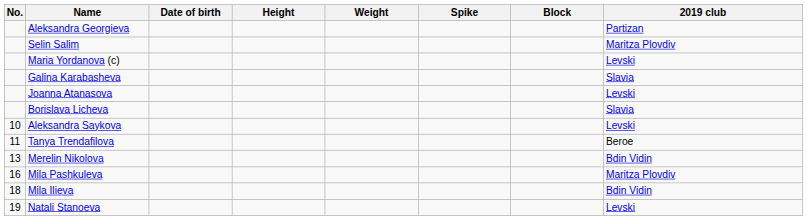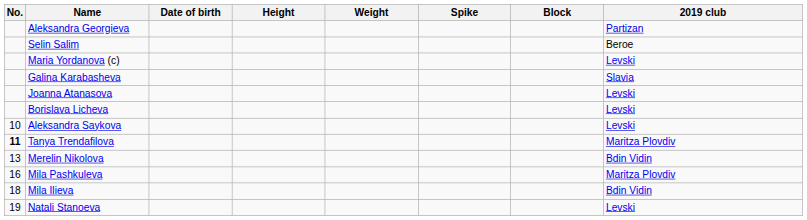 <table class="wikitable sortable" style="font-size:100%; text-align:center;">
 <tr>
 <th>No.</th>
 <th style="width:12em">Name</th>
 <th style="width:8em">Date of birth</th>
 <th style="width:9em">Height</th>
 <th style="width:9em">Weight</th>
 <th style="width:9em">Spike</th>
 <th style="width:9em">Block</th>
 <th style="width:20em">2019 club</th>
 </tr>
 <tr>
 <td></td>
 <td align=left><a href='#'>Aleksandra Georgieva</a></td>
 <td align=right></td>
 <td></td>
 <td></td>
 <td></td>
 <td></td>
 <td align=left> <a href='#'>Partizan</a></td>
 </tr>
 <tr>
 <td></td>
 <td align=left><a href='#'>Selin Salim</a></td>
 <td align=right></td>
 <td></td>
 <td></td>
 <td></td>
 <td></td>
-<td align=left> <a href='#'>Maritza Plovdiv</a></td>
+<td align=left> Beroe</td>
 </tr>
 <tr>
 <td></td>
 <td align=left><a href='#'>Maria Yordanova</a> (c)</td>
 <td align=right></td>
 <td></td>
 <td></td>
 <td></td>
 <td></td>
 <td align=left> <a href='#'>Levski</a></td>
 </tr>
 <tr>
 <td></td>
 <td align=left><a href='#'>Galina Karabasheva</a></td>
 <td align=right></td>
 <td></td>
 <td></td>
 <td></td>
 <td></td>
 <td align=left> <a href='#'>Slavia</a></td>
 </tr>
 <tr>
 <td></td>
 <td align=left><a href='#'>Joanna Atanasova</a></td>
 <td align=right></td>
 <td></td>
 <td></td>
 <td></td>
 <td></td>
 <td align=left> <a href='#'>Levski</a></td>
 </tr>
 <tr>
 <td></td>
 <td align=left><a href='#'>Borislava Licheva</a></td>
 <td align=right></td>
 <td></td>
 <td></td>
 <td></td>
 <td></td>
-<td align=left> <a href='#'>Slavia</a></td>
+<td align=left> <a href='#'>Levski</a></td>
 </tr>
 <tr>
 <td>10</td>
 <td align=left><a href='#'>Aleksandra Saykova</a></td>
 <td align=right></td>
 <td></td>
 <td></td>
 <td></td>
 <td></td>
 <td align=left> <a href='#'>Levski</a></td>
 </tr>
 <tr>
-<td>11</td>
+<td><strong>11</strong></td>
 <td align=left><a href='#'>Tanya Trendafilova</a></td>
 <td align=right></td>
 <td></td>
 <td></td>
 <td></td>
 <td></td>
-<td align=left> Beroe</td>
+<td align=left> <a href='#'>Maritza Plovdiv</a></td>
 </tr>
 <tr>
 <td>13</td>
 <td align=left><a href='#'>Merelin Nikolova</a></td>
 <td align=right></td>
 <td></td>
 <td></td>
 <td></td>
 <td></td>
 <td align=left> <a href='#'>Bdin Vidin</a></td>
 </tr>
 <tr>
 <td>16</td>
 <td align=left><a href='#'>Mila Pashkuleva</a></td>
 <td align=right></td>
 <td></td>
 <td></td>
 <td></td>
 <td></td>
 <td align=left> <a href='#'>Maritza Plovdiv</a></td>
 </tr>
 <tr>
 <td>18</td>
 <td align=left><a href='#'>Mila Ilieva</a></td>
 <td align=right></td>
 <td></td>
 <td></td>
 <td></td>
 <td></td>
 <td align=left> <a href='#'>Bdin Vidin</a></td>
 </tr>
 <tr>
 <td>19</td>
 <td align=left><a href='#'>Natali Stanoeva</a></td>
 <td align=right></td>
 <td></td>
 <td></td>
 <td></td>
 <td></td>
 <td align=left> <a href='#'>Levski</a></td>
 </tr>
 </table>
